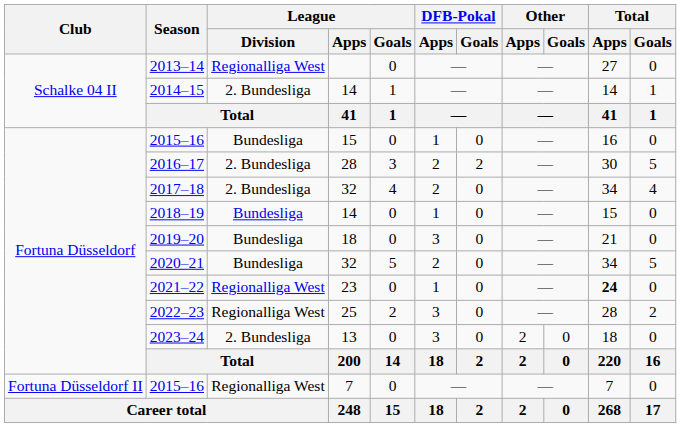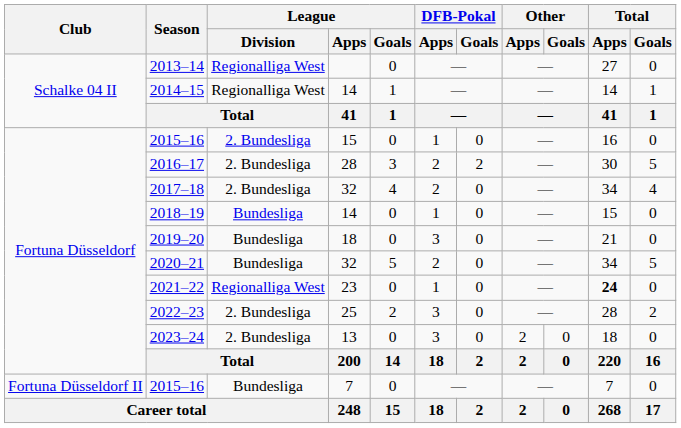 <table class="wikitable" style="text-align:center">
 <tr>
 <th rowspan="2">Club</th>
 <th rowspan="2">Season</th>
 <th colspan="3">League</th>
 <th colspan="2"><a href='#'>DFB-Pokal</a></th>
 <th colspan="2">Other</th>
 <th colspan="2">Total</th>
 </tr>
 <tr>
 <th>Division</th>
 <th>Apps</th>
 <th>Goals</th>
 <th>Apps</th>
 <th>Goals</th>
 <th>Apps</th>
 <th>Goals</th>
 <th>Apps</th>
 <th>Goals</th>
 </tr>
 <tr>
 <td rowspan="3"><a href='#'>Schalke 04 II</a></td>
 <td><a href='#'>2013–14</a></td>
 <td><a href='#'>Regionalliga West</a></td>
 <td 27></td>
 <td>0</td>
 <td colspan="2">—</td>
 <td colspan="2">—</td>
 <td>27</td>
 <td>0</td>
 </tr>
 <tr>
 <td><a href='#'>2014–15</a></td>
-<td>2. Bundesliga</td>
+<td>Regionalliga West</td>
 <td>14</td>
 <td>1</td>
 <td colspan="2">—</td>
 <td colspan="2">—</td>
 <td>14</td>
 <td>1</td>
 </tr>
 <tr>
 <th colspan="2">Total</th>
 <th>41</th>
 <th>1</th>
 <th colspan="2">—</th>
 <th colspan="2">—</th>
 <th>41</th>
 <th>1</th>
 </tr>
 <tr>
 <td rowspan="10"><a href='#'>Fortuna Düsseldorf</a></td>
 <td><a href='#'>2015–16</a></td>
-<td>Bundesliga</td>
+<td><a href='#'>2. Bundesliga</a></td>
 <td>15</td>
 <td>0</td>
 <td>1</td>
 <td>0</td>
 <td colspan="2">—</td>
 <td>16</td>
 <td>0</td>
 </tr>
 <tr>
 <td><a href='#'>2016–17</a></td>
 <td>2. Bundesliga</td>
 <td>28</td>
 <td>3</td>
 <td>2</td>
 <td>2</td>
 <td colspan="2">—</td>
 <td>30</td>
 <td>5</td>
 </tr>
 <tr>
 <td><a href='#'>2017–18</a></td>
 <td>2. Bundesliga</td>
 <td>32</td>
 <td>4</td>
 <td>2</td>
 <td>0</td>
 <td colspan="2">—</td>
 <td>34</td>
 <td>4</td>
 </tr>
 <tr>
 <td><a href='#'>2018–19</a></td>
 <td><a href='#'>Bundesliga</a></td>
 <td>14</td>
 <td>0</td>
 <td>1</td>
 <td>0</td>
 <td colspan="2">—</td>
 <td>15</td>
 <td>0</td>
 </tr>
 <tr>
 <td><a href='#'>2019–20</a></td>
 <td>Bundesliga</td>
 <td>18</td>
 <td>0</td>
 <td>3</td>
 <td>0</td>
 <td colspan="2">—</td>
 <td>21</td>
 <td>0</td>
 </tr>
 <tr>
 <td><a href='#'>2020–21</a></td>
 <td>Bundesliga</td>
 <td>32</td>
 <td>5</td>
 <td>2</td>
 <td>0</td>
 <td colspan="2">—</td>
 <td>34</td>
 <td>5</td>
 </tr>
 <tr>
 <td><a href='#'>2021–22</a></td>
 <td><a href='#'>Regionalliga West</a></td>
 <td>23</td>
 <td>0</td>
 <td>1</td>
 <td>0</td>
 <td colspan="2">—</td>
 <td><strong>24</strong></td>
 <td>0</td>
 </tr>
 <tr>
 <td><a href='#'>2022–23</a></td>
-<td>Regionalliga West</td>
+<td>2. Bundesliga</td>
 <td>25</td>
 <td>2</td>
 <td>3</td>
 <td>0</td>
 <td colspan="2">—</td>
 <td>28</td>
 <td>2</td>
 </tr>
 <tr>
 <td><a href='#'>2023–24</a></td>
 <td>2. Bundesliga</td>
 <td>13</td>
 <td>0</td>
 <td>3</td>
 <td>0</td>
 <td>2</td>
 <td>0</td>
 <td>18</td>
 <td>0</td>
 </tr>
 <tr>
 <th colspan="2">Total</th>
 <th>200</th>
 <th>14</th>
 <th>18</th>
 <th>2</th>
 <th>2</th>
 <th>0</th>
 <th>220</th>
 <th>16</th>
 </tr>
 <tr>
 <td><a href='#'>Fortuna Düsseldorf II</a></td>
 <td><a href='#'>2015–16</a></td>
-<td>Regionalliga West</td>
+<td>Bundesliga</td>
 <td>7</td>
 <td>0</td>
 <td colspan="2">—</td>
 <td colspan="2">—</td>
 <td>7</td>
 <td>0</td>
 </tr>
 <tr>
 <th colspan="3">Career total</th>
 <th>248</th>
 <th>15</th>
 <th>18</th>
 <th>2</th>
 <th>2</th>
 <th>0</th>
 <th>268</th>
 <th>17</th>
 </tr>
 </table>
